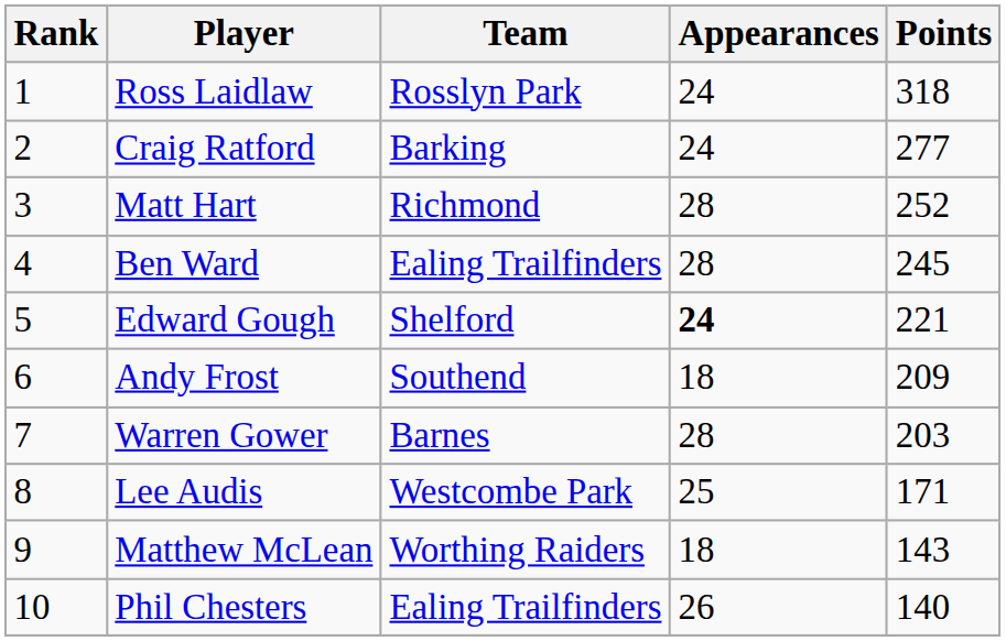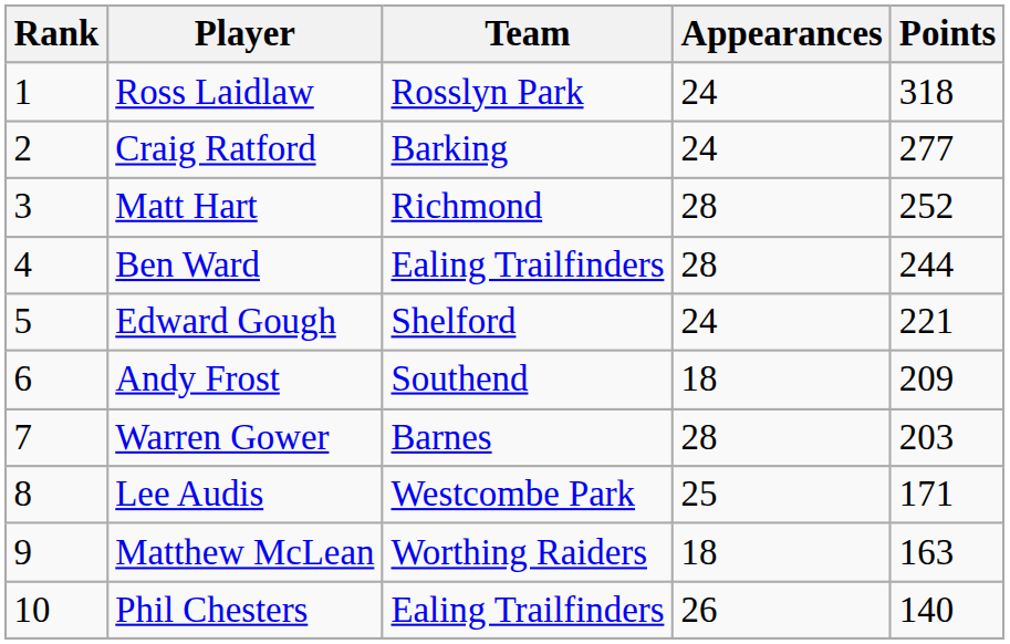 <table class="wikitable">
 <tr>
 <th>Rank</th>
 <th>Player</th>
 <th>Team</th>
 <th>Appearances</th>
 <th>Points</th>
 </tr>
 <tr>
 <td>1</td>
 <td> <a href='#'>Ross Laidlaw</a></td>
 <td><a href='#'>Rosslyn Park</a></td>
 <td>24</td>
 <td>318</td>
 </tr>
 <tr>
 <td>2</td>
 <td> <a href='#'>Craig Ratford</a></td>
 <td><a href='#'>Barking</a></td>
 <td>24</td>
 <td>277</td>
 </tr>
 <tr>
 <td>3</td>
 <td> <a href='#'>Matt Hart</a></td>
 <td><a href='#'>Richmond</a></td>
 <td>28</td>
 <td>252</td>
 </tr>
 <tr>
 <td>4</td>
 <td> <a href='#'>Ben Ward</a></td>
 <td><a href='#'>Ealing Trailfinders</a></td>
 <td>28</td>
-<td>245</td>
+<td>244</td>
 </tr>
 <tr>
 <td>5</td>
 <td> <a href='#'>Edward Gough</a></td>
 <td><a href='#'>Shelford</a></td>
-<td><strong>24</strong></td>
+<td>24</td>
 <td>221</td>
 </tr>
 <tr>
 <td>6</td>
 <td> <a href='#'>Andy Frost</a></td>
 <td><a href='#'>Southend</a></td>
 <td>18</td>
 <td>209</td>
 </tr>
 <tr>
 <td>7</td>
 <td> <a href='#'>Warren Gower</a></td>
 <td><a href='#'>Barnes</a></td>
 <td>28</td>
 <td>203</td>
 </tr>
 <tr>
 <td>8</td>
 <td> <a href='#'>Lee Audis</a></td>
 <td><a href='#'>Westcombe Park</a></td>
 <td>25</td>
 <td>171</td>
 </tr>
 <tr>
 <td>9</td>
 <td> <a href='#'>Matthew McLean</a></td>
 <td><a href='#'>Worthing Raiders</a></td>
 <td>18</td>
-<td>143</td>
+<td>163</td>
 </tr>
 <tr>
 <td>10</td>
 <td> <a href='#'>Phil Chesters</a></td>
 <td><a href='#'>Ealing Trailfinders</a></td>
 <td>26</td>
 <td>140</td>
 </tr>
 <tr>
 </tr>
 </table>
